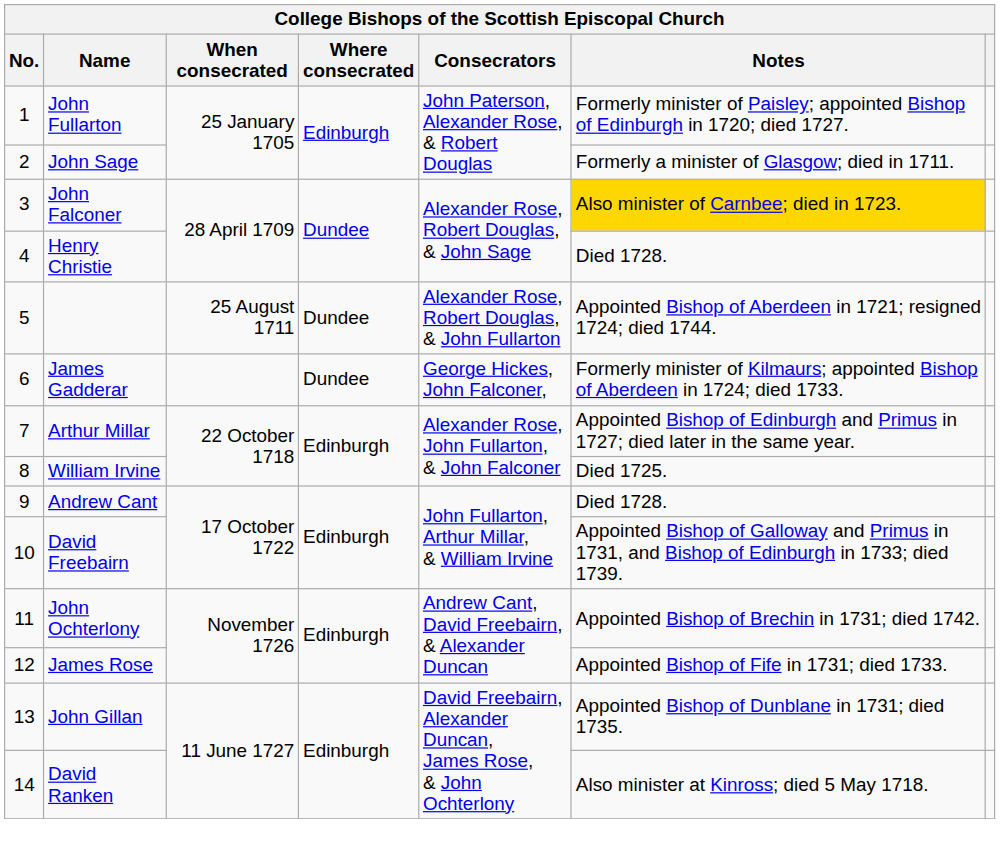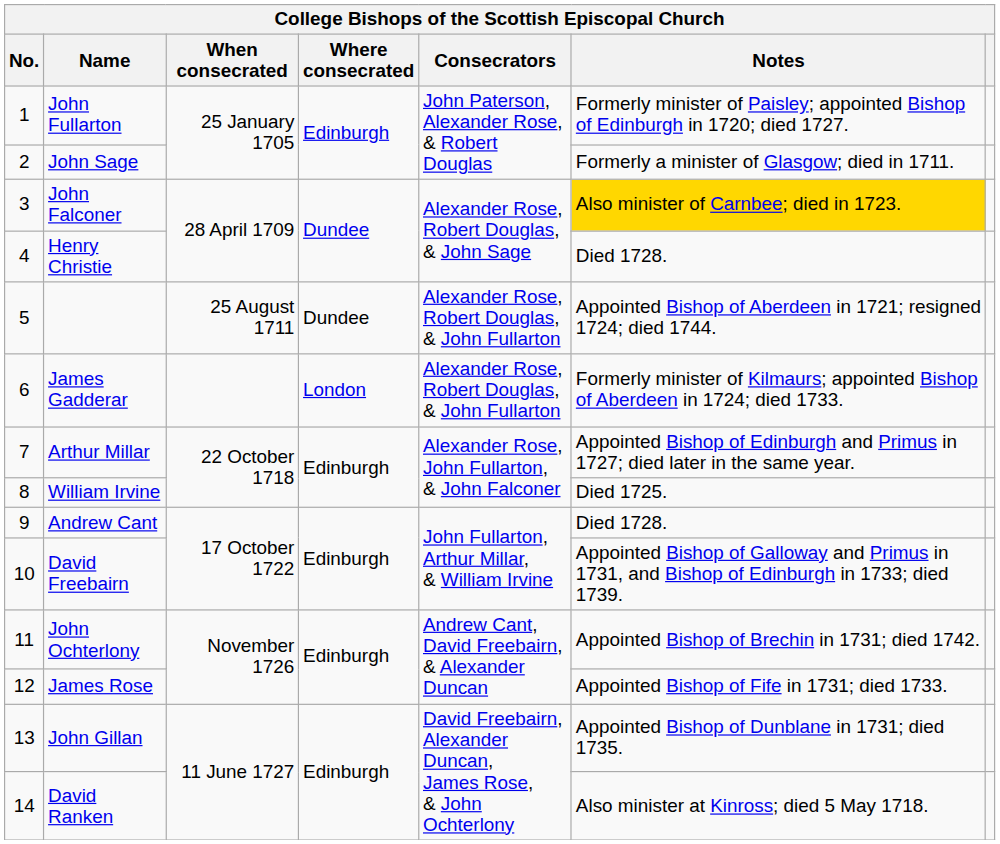 <table class="wikitable" style="width:95%">
 <tr>
 <th colspan="7">College Bishops of the Scottish Episcopal Church</th>
 </tr>
 <tr>
 <th>No.</th>
 <th>Name</th>
 <th>When <br>consecrated</th>
 <th>Where <br>consecrated</th>
 <th>Consecrators</th>
 <th>Notes</th>
 <th></th>
 </tr>
 <tr>
 <td align=center>1</td>
 <td><a href='#'>John Fullarton</a></td>
 <td align=right rowspan=2>25 January 1705</td>
 <td rowspan=2><a href='#'>Edinburgh</a></td>
 <td rowspan=2><a href='#'>John Paterson</a>, <br><a href='#'>Alexander Rose</a>, <br>& <a href='#'>Robert Douglas</a></td>
 <td>Formerly minister of <a href='#'>Paisley</a>; appointed <a href='#'>Bishop of Edinburgh</a> in 1720; died 1727.</td>
 <td></td>
 </tr>
 <tr>
 <td align=center>2</td>
 <td><a href='#'>John Sage</a></td>
 <td>Formerly a minister of <a href='#'>Glasgow</a>; died in 1711.</td>
 <td></td>
 </tr>
 <tr>
 <td align=center>3</td>
 <td><a href='#'>John Falconer</a></td>
 <td align=right rowspan=2>28 April 1709</td>
 <td rowspan=2><a href='#'>Dundee</a></td>
 <td rowspan=2><a href='#'>Alexander Rose</a>, <br><a href='#'>Robert Douglas</a>, <br>& <a href='#'>John Sage</a></td>
 <td style="background: gold;">Also minister of <a href='#'>Carnbee</a>; died in 1723.</td>
 <td></td>
 </tr>
 <tr>
 <td align=center>4</td>
 <td><a href='#'>Henry Christie</a></td>
 <td>Died 1728.</td>
 <td></td>
 </tr>
 <tr>
 <td align=center>5</td>
 <td></td>
 <td align=right>25 August 1711</td>
 <td>Dundee</td>
 <td><a href='#'>Alexander Rose</a>, <br><a href='#'>Robert Douglas</a>, <br>& <a href='#'>John Fullarton</a></td>
 <td>Appointed <a href='#'>Bishop of Aberdeen</a> in 1721; resigned 1724; died 1744.</td>
 <td></td>
 </tr>
 <tr>
 <td align=center>6</td>
 <td><a href='#'>James Gadderar</a></td>
 <td align=right></td>
-<td>Dundee</td>
-<td><a href='#'>George Hickes</a>, <br><a href='#'>John Falconer</a>, <br></td>
+<td><a href='#'>London</a></td>
+<td><a href='#'>Alexander Rose</a>, <br><a href='#'>Robert Douglas</a>, <br>& <a href='#'>John Fullarton</a></td>
 <td>Formerly minister of <a href='#'>Kilmaurs</a>; appointed <a href='#'>Bishop of Aberdeen</a> in 1724; died 1733.</td>
 <td></td>
 </tr>
 <tr>
 <td align=center>7</td>
 <td><a href='#'>Arthur Millar</a></td>
 <td align=right rowspan=2>22 October 1718</td>
 <td rowspan=2>Edinburgh</td>
 <td rowspan=2><a href='#'>Alexander Rose</a>, <br><a href='#'>John Fullarton</a>, <br>& <a href='#'>John Falconer</a></td>
 <td>Appointed <a href='#'>Bishop of Edinburgh</a> and <a href='#'>Primus</a> in 1727; died later in the same year.</td>
 <td></td>
 </tr>
 <tr>
 <td align=center>8</td>
 <td><a href='#'>William Irvine</a></td>
 <td>Died 1725.</td>
 <td></td>
 </tr>
 <tr>
 <td align=center>9</td>
 <td><a href='#'>Andrew Cant</a></td>
 <td align=right rowspan=2>17 October 1722</td>
 <td rowspan=2>Edinburgh</td>
 <td rowspan=2><a href='#'>John Fullarton</a>, <br><a href='#'>Arthur Millar</a>, <br>& <a href='#'>William Irvine</a></td>
 <td>Died 1728.</td>
 <td></td>
 </tr>
 <tr>
 <td align=center>10</td>
 <td><a href='#'>David Freebairn</a></td>
 <td>Appointed <a href='#'>Bishop of Galloway</a> and <a href='#'>Primus</a> in 1731, and <a href='#'>Bishop of Edinburgh</a> in 1733; died 1739.</td>
 <td></td>
 </tr>
 <tr>
 <td align=center>11</td>
 <td><a href='#'>John Ochterlony</a></td>
 <td align=right rowspan=2>November 1726</td>
 <td rowspan=2>Edinburgh</td>
 <td rowspan=2><a href='#'>Andrew Cant</a>, <br><a href='#'>David Freebairn</a>, <br>& <a href='#'>Alexander Duncan</a></td>
 <td>Appointed <a href='#'>Bishop of Brechin</a> in 1731; died 1742.</td>
 <td></td>
 </tr>
 <tr>
 <td align=center>12</td>
 <td><a href='#'>James Rose</a></td>
 <td>Appointed <a href='#'>Bishop of Fife</a> in 1731; died 1733.</td>
 <td></td>
 </tr>
 <tr>
 <td align=center>13</td>
 <td><a href='#'>John Gillan</a></td>
 <td align=right rowspan=2>11 June 1727</td>
 <td rowspan=2>Edinburgh</td>
 <td rowspan=2><a href='#'>David Freebairn</a>, <br><a href='#'>Alexander Duncan</a>, <br><a href='#'>James Rose</a>, <br>& <a href='#'>John Ochterlony</a></td>
 <td>Appointed <a href='#'>Bishop of Dunblane</a> in 1731; died 1735.</td>
 <td></td>
 </tr>
 <tr>
 <td align=center>14</td>
 <td><a href='#'>David Ranken</a></td>
 <td>Also minister at <a href='#'>Kinross</a>; died 5 May 1718.</td>
 <td></td>
 </tr>
 </table>
